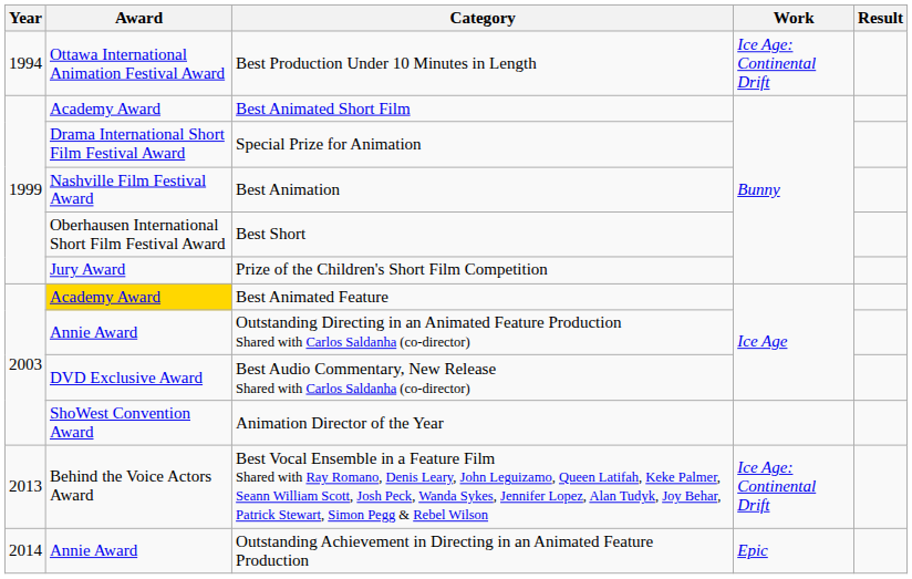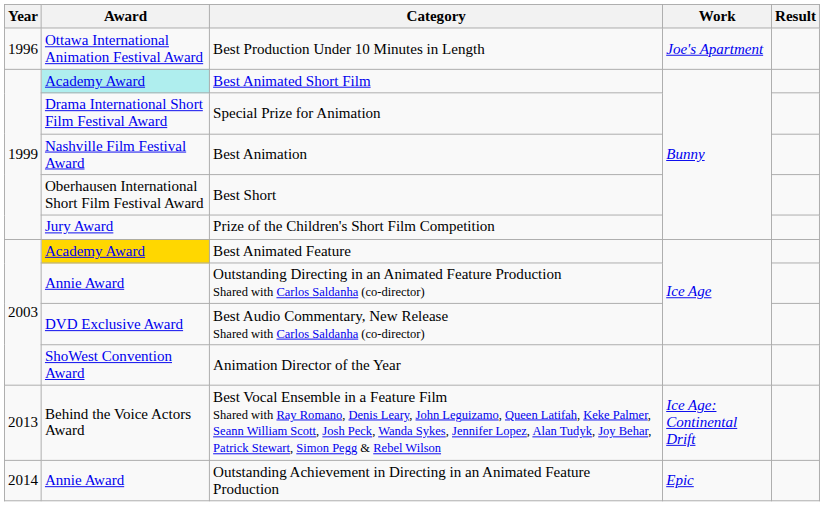 <table class="wikitable">
 <tr>
 <th>Year</th>
 <th>Award</th>
 <th>Category</th>
 <th>Work</th>
 <th>Result</th>
 </tr>
 <tr>
-<td>1994</td>
+<td>1996</td>
 <td><a href='#'>Ottawa International Animation Festival Award</a></td>
 <td>Best Production Under 10 Minutes in Length</td>
-<td><em><a href='#'>Ice Age: Continental Drift</a></em></td>
+<td><em><a href='#'>Joe's Apartment</a></em></td>
 <td></td>
 </tr>
 <tr>
 <td rowspan="5">1999</td>
-<td><a href='#'>Academy Award</a></td>
+<td style="background: paleturquoise;"><a href='#'>Academy Award</a></td>
 <td><a href='#'>Best Animated Short Film</a></td>
 <td rowspan="5"><em><a href='#'>Bunny</a></em></td>
 <td></td>
 </tr>
 <tr>
 <td><a href='#'>Drama International Short Film Festival Award</a></td>
 <td>Special Prize for Animation</td>
 <td></td>
 </tr>
 <tr>
 <td><a href='#'>Nashville Film Festival Award</a></td>
 <td>Best Animation</td>
 <td></td>
 </tr>
 <tr>
 <td>Oberhausen International Short Film Festival Award</td>
 <td>Best Short</td>
 <td></td>
 </tr>
 <tr>
 <td><a href='#'>Jury Award</a></td>
 <td>Prize of the Children's Short Film Competition</td>
 <td></td>
 </tr>
 <tr>
 <td rowspan="4">2003</td>
 <td style="background: gold;"><a href='#'>Academy Award</a></td>
 <td>Best Animated Feature</td>
 <td rowspan="3"><em><a href='#'>Ice Age</a></em></td>
 <td></td>
 </tr>
 <tr>
 <td><a href='#'>Annie Award</a></td>
 <td>Outstanding Directing in an Animated Feature Production<br><small>Shared with <a href='#'>Carlos Saldanha</a> (co-director)</small></td>
 <td></td>
 </tr>
 <tr>
 <td><a href='#'>DVD Exclusive Award</a></td>
 <td>Best Audio Commentary, New Release<br><small>Shared with <a href='#'>Carlos Saldanha</a> (co-director)</small></td>
 <td></td>
 </tr>
 <tr>
 <td><a href='#'>ShoWest Convention Award</a></td>
 <td>Animation Director of the Year</td>
 <td></td>
 <td></td>
 </tr>
 <tr>
 <td>2013</td>
 <td>Behind the Voice Actors Award</td>
 <td>Best Vocal Ensemble in a Feature Film <br><small>Shared with <a href='#'>Ray Romano</a>, <a href='#'>Denis Leary</a>, <a href='#'>John Leguizamo</a>, <a href='#'>Queen Latifah</a>, <a href='#'>Keke Palmer</a>, <a href='#'>Seann William Scott</a>, <a href='#'>Josh Peck</a>, <a href='#'>Wanda Sykes</a>, <a href='#'>Jennifer Lopez</a>, <a href='#'>Alan Tudyk</a>, <a href='#'>Joy Behar</a>, <a href='#'>Patrick Stewart</a>, <a href='#'>Simon Pegg</a> & <a href='#'>Rebel Wilson</a></small></td>
 <td><em><a href='#'>Ice Age: Continental Drift</a></em></td>
 <td></td>
 </tr>
 <tr>
 <td>2014</td>
 <td><a href='#'>Annie Award</a></td>
 <td>Outstanding Achievement in Directing in an Animated Feature Production</td>
 <td><em><a href='#'>Epic</a></em></td>
 <td></td>
 </tr>
 </table>
